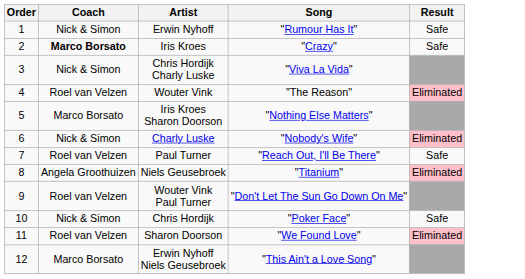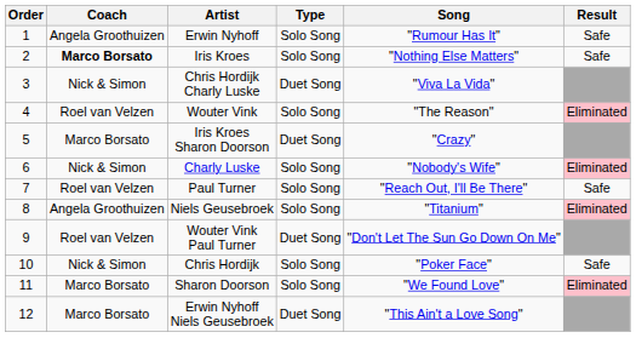 <table class="wikitable" style="text-align: center; width: auto;">
 <tr>
 <th>Order</th>
 <th>Coach</th>
 <th>Artist</th>
+<th>Type</th>
 <th>Song</th>
 <th>Result</th>
 </tr>
 <tr>
 <td>1</td>
-<td>Nick & Simon</td>
+<td>Angela Groothuizen</td>
 <td>Erwin Nyhoff</td>
+<td>Solo Song</td>
 <td>"<a href='#'>Rumour Has It</a>"</td>
 <td>Safe</td>
 </tr>
 <tr>
 <td>2</td>
 <td><strong>Marco Borsato</strong></td>
 <td>Iris Kroes</td>
-<td>"<a href='#'>Crazy</a>"</td>
+<td>Solo Song</td>
+<td>"<a href='#'>Nothing Else Matters</a>"</td>
 <td>Safe</td>
 </tr>
 <tr>
 <td>3</td>
 <td>Nick & Simon</td>
 <td>Chris Hordijk<br>Charly Luske</td>
+<td>Duet Song</td>
 <td>"<a href='#'>Viva La Vida</a>"</td>
 <td bgcolor="darkgray"></td>
 </tr>
 <tr>
 <td>4</td>
 <td>Roel van Velzen</td>
 <td>Wouter Vink</td>
+<td>Solo Song</td>
 <td>"The Reason"</td>
 <td style="background:pink;">Eliminated</td>
 </tr>
 <tr>
 <td>5</td>
 <td>Marco Borsato</td>
 <td>Iris Kroes<br>Sharon Doorson</td>
-<td>"<a href='#'>Nothing Else Matters</a>"</td>
+<td>Duet Song</td>
+<td>"<a href='#'>Crazy</a>"</td>
 <td bgcolor="darkgray"></td>
 </tr>
 <tr>
 <td>6</td>
 <td>Nick & Simon</td>
 <td><a href='#'>Charly Luske</a></td>
+<td>Solo Song</td>
 <td>"<a href='#'>Nobody's Wife</a>"</td>
 <td style="background:pink;">Eliminated</td>
 </tr>
 <tr>
 <td>7</td>
 <td>Roel van Velzen</td>
 <td>Paul Turner</td>
+<td>Solo Song</td>
 <td>"<a href='#'>Reach Out, I'll Be There</a>"</td>
 <td>Safe</td>
 </tr>
 <tr>
 <td>8</td>
 <td>Angela Groothuizen</td>
 <td>Niels Geusebroek</td>
+<td>Solo Song</td>
 <td>"<a href='#'>Titanium</a>"</td>
 <td style="background:pink;">Eliminated</td>
 </tr>
 <tr>
 <td>9</td>
 <td>Roel van Velzen</td>
 <td>Wouter Vink<br>Paul Turner</td>
+<td>Duet Song</td>
 <td>"<a href='#'>Don't Let The Sun Go Down On Me</a>"</td>
 <td bgcolor="darkgray"></td>
 </tr>
 <tr>
 <td>10</td>
 <td>Nick & Simon</td>
 <td>Chris Hordijk</td>
+<td>Solo Song</td>
 <td>"<a href='#'>Poker Face</a>"</td>
 <td>Safe</td>
 </tr>
 <tr>
 <td>11</td>
-<td>Roel van Velzen</td>
+<td>Marco Borsato</td>
 <td>Sharon Doorson</td>
+<td>Solo Song</td>
 <td>"<a href='#'>We Found Love</a>"</td>
 <td style="background:pink;">Eliminated</td>
 </tr>
 <tr>
 <td>12</td>
 <td>Marco Borsato</td>
 <td>Erwin Nyhoff<br>Niels Geusebroek</td>
+<td>Duet Song</td>
 <td>"<a href='#'>This Ain't a Love Song</a>"</td>
 <td bgcolor="darkgray"></td>
 </tr>
 </table>
